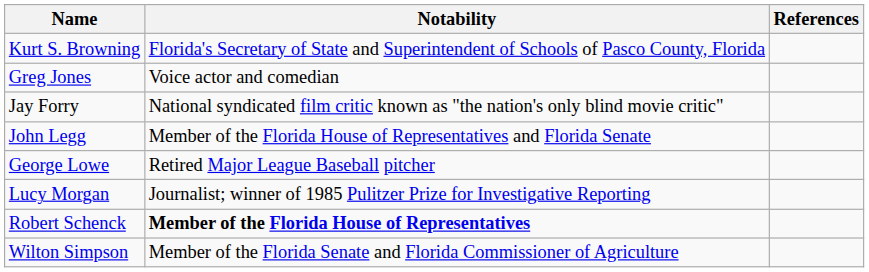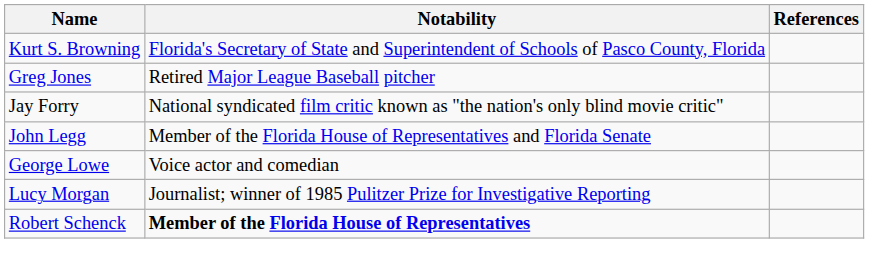 <table class="wikitable">
 <tr>
 <th>Name</th>
 <th>Notability</th>
 <th>References</th>
 </tr>
 <tr>
 <td><a href='#'>Kurt S. Browning</a></td>
 <td><a href='#'>Florida's Secretary of State</a> and <a href='#'>Superintendent of Schools</a> of <a href='#'>Pasco County, Florida</a></td>
 <td></td>
 </tr>
 <tr>
 <td><a href='#'>Greg Jones</a></td>
-<td>Voice actor and comedian</td>
+<td>Retired <a href='#'>Major League Baseball</a> <a href='#'>pitcher</a></td>
 <td></td>
 </tr>
 <tr>
 <td>Jay Forry</td>
 <td>National syndicated <a href='#'>film critic</a> known as "the nation's only blind movie critic"</td>
 <td></td>
 </tr>
 <tr>
 <td><a href='#'>John Legg</a></td>
 <td>Member of the <a href='#'>Florida House of Representatives</a> and <a href='#'>Florida Senate</a></td>
 <td></td>
 </tr>
 <tr>
 <td><a href='#'>George Lowe</a></td>
-<td>Retired <a href='#'>Major League Baseball</a> <a href='#'>pitcher</a></td>
+<td>Voice actor and comedian</td>
 <td></td>
 </tr>
 <tr>
 <td><a href='#'>Lucy Morgan</a></td>
 <td>Journalist; winner of 1985 <a href='#'>Pulitzer Prize for Investigative Reporting</a></td>
 <td></td>
 </tr>
 <tr>
 <td><a href='#'>Robert Schenck</a></td>
 <td><strong>Member of the <a href='#'>Florida House of Representatives</a></strong></td>
 <td></td>
 </tr>
-<tr>
-<td><a href='#'>Wilton Simpson</a></td>
-<td>Member of the <a href='#'>Florida Senate</a> and <a href='#'>Florida Commissioner of Agriculture</a></td>
-<td></td>
-</tr>
 </table>
